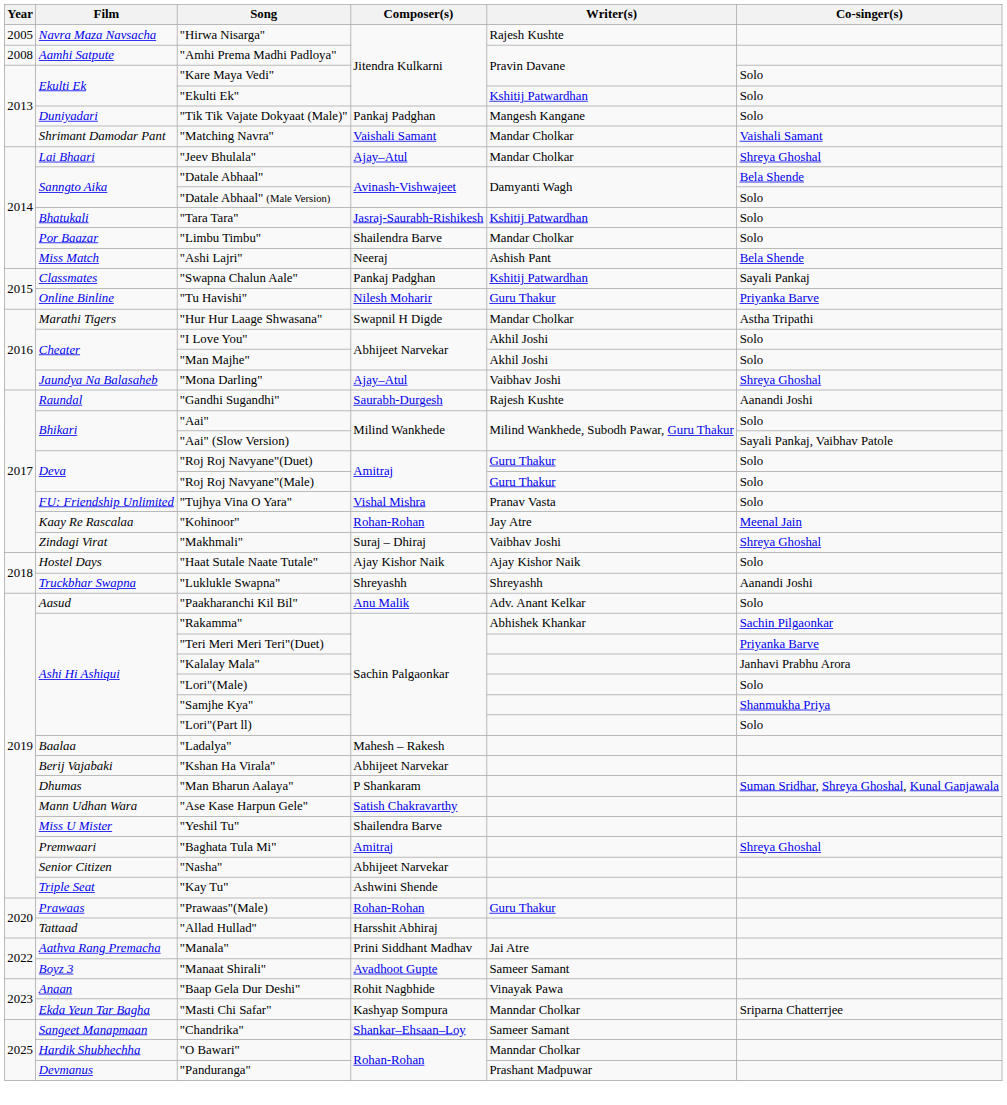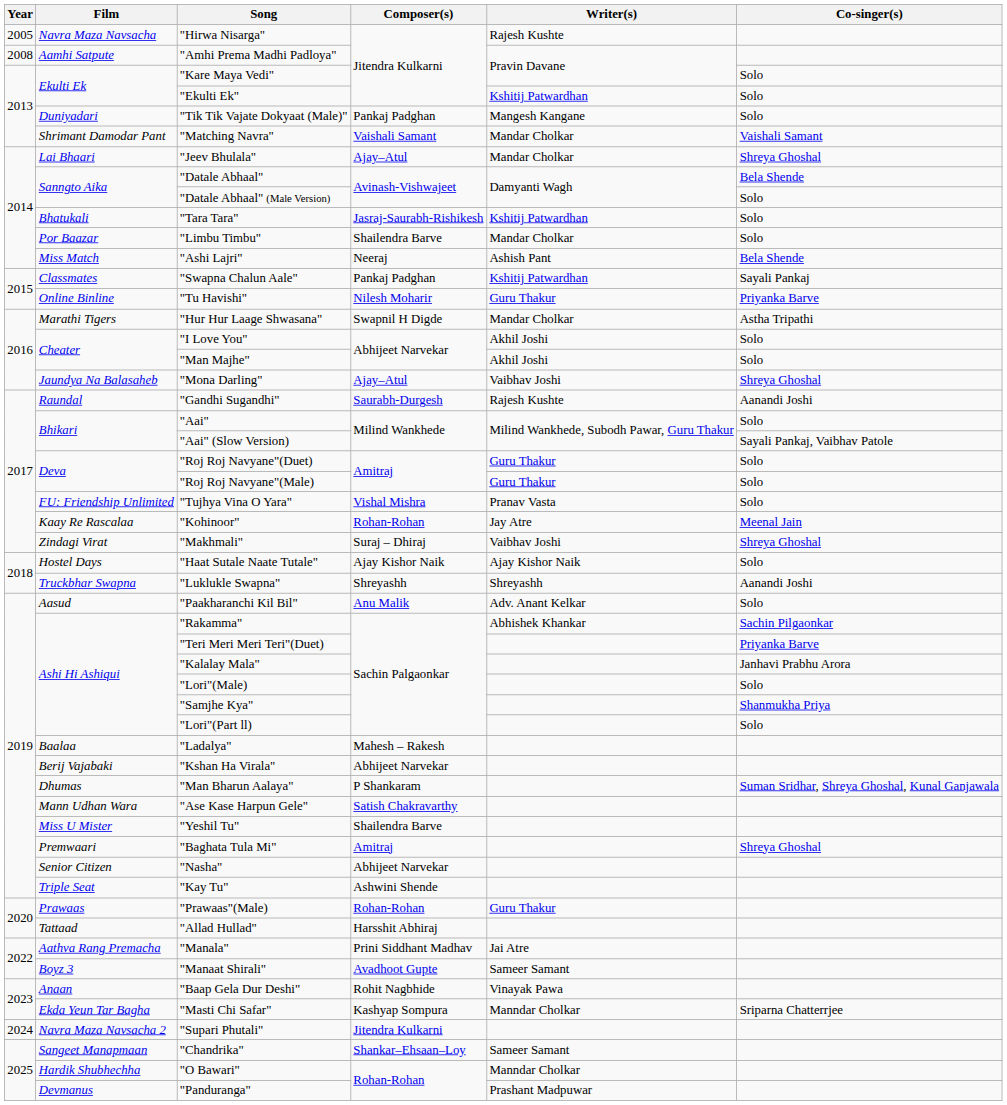 <table class="wikitable">
 <tr>
 <th>Year</th>
 <th>Film</th>
 <th>Song</th>
 <th>Composer(s)</th>
 <th>Writer(s)</th>
 <th>Co-singer(s)</th>
 </tr>
 <tr>
 <td>2005</td>
 <td><em><a href='#'>Navra Maza Navsacha</a></em></td>
 <td>"Hirwa Nisarga"</td>
 <td rowspan="4">Jitendra Kulkarni</td>
 <td>Rajesh Kushte</td>
 <td></td>
 </tr>
 <tr>
 <td>2008</td>
 <td><em><a href='#'>Aamhi Satpute</a></em></td>
 <td>"Amhi Prema Madhi Padloya"</td>
 <td rowspan="2">Pravin Davane</td>
 <td></td>
 </tr>
 <tr>
 <td rowspan="4">2013</td>
 <td Rowspan="2"><em><a href='#'>Ekulti Ek</a></em></td>
 <td>"Kare Maya Vedi"</td>
 <td>Solo</td>
 </tr>
 <tr>
 <td>"Ekulti Ek"</td>
 <td><a href='#'>Kshitij Patwardhan</a></td>
 <td>Solo</td>
 </tr>
 <tr>
 <td><em><a href='#'>Duniyadari</a></em></td>
 <td>"Tik Tik Vajate Dokyaat (Male)"</td>
 <td>Pankaj Padghan</td>
 <td>Mangesh Kangane</td>
 <td>Solo</td>
 </tr>
 <tr>
 <td><em>Shrimant Damodar Pant</em></td>
 <td>"Matching Navra"</td>
 <td><a href='#'>Vaishali Samant</a></td>
 <td>Mandar Cholkar</td>
 <td><a href='#'>Vaishali Samant</a></td>
 </tr>
 <tr>
 <td rowspan="6">2014</td>
 <td><em><a href='#'>Lai Bhaari</a></em></td>
 <td>"Jeev Bhulala"</td>
 <td><a href='#'>Ajay–Atul</a></td>
 <td>Mandar Cholkar</td>
 <td><a href='#'>Shreya Ghoshal</a></td>
 </tr>
 <tr>
 <td rowspan="2"><em><a href='#'>Sanngto Aika</a></em></td>
 <td>"Datale Abhaal"</td>
 <td rowspan="2"><a href='#'>Avinash-Vishwajeet</a></td>
 <td rowspan="2">Damyanti Wagh</td>
 <td><a href='#'>Bela Shende</a></td>
 </tr>
 <tr>
 <td>"Datale Abhaal" <small>(Male Version)</small></td>
 <td>Solo</td>
 </tr>
 <tr>
 <td><em><a href='#'>Bhatukali</a></em></td>
 <td>"Tara Tara"</td>
 <td><a href='#'>Jasraj-Saurabh-Rishikesh</a></td>
 <td><a href='#'>Kshitij Patwardhan</a></td>
 <td>Solo</td>
 </tr>
 <tr>
 <td><em><a href='#'>Por Baazar</a></em></td>
 <td>"Limbu Timbu"</td>
 <td>Shailendra Barve</td>
 <td>Mandar Cholkar</td>
 <td>Solo</td>
 </tr>
 <tr>
 <td><em><a href='#'>Miss Match</a></em></td>
 <td>"Ashi Lajri"</td>
 <td>Neeraj</td>
 <td>Ashish Pant</td>
 <td><a href='#'>Bela Shende</a></td>
 </tr>
 <tr>
 <td rowspan="2">2015</td>
 <td><em><a href='#'>Classmates</a></em></td>
 <td>"Swapna Chalun Aale"</td>
 <td>Pankaj Padghan</td>
 <td><a href='#'>Kshitij Patwardhan</a></td>
 <td>Sayali Pankaj</td>
 </tr>
 <tr>
 <td><em><a href='#'>Online Binline</a></em></td>
 <td>"Tu Havishi"</td>
 <td><a href='#'>Nilesh Moharir</a></td>
 <td><a href='#'>Guru Thakur</a></td>
 <td><a href='#'>Priyanka Barve</a></td>
 </tr>
 <tr>
 <td rowspan="4">2016</td>
 <td><em>Marathi Tigers</em></td>
 <td>"Hur Hur Laage Shwasana"</td>
 <td>Swapnil H Digde</td>
 <td>Mandar Cholkar</td>
 <td>Astha Tripathi</td>
 </tr>
 <tr>
 <td rowspan="2"><em><a href='#'>Cheater</a></em></td>
 <td>"I Love You"</td>
 <td rowspan="2">Abhijeet Narvekar</td>
 <td>Akhil Joshi</td>
 <td>Solo</td>
 </tr>
 <tr>
 <td>"Man Majhe"</td>
 <td>Akhil Joshi</td>
 <td>Solo</td>
 </tr>
 <tr>
 <td><em><a href='#'>Jaundya Na Balasaheb</a></em></td>
 <td>"Mona Darling"</td>
 <td><a href='#'>Ajay–Atul</a></td>
 <td>Vaibhav Joshi</td>
 <td><a href='#'>Shreya Ghoshal</a></td>
 </tr>
 <tr>
 <td rowspan="8">2017</td>
 <td><em><a href='#'>Raundal</a></em></td>
 <td>"Gandhi Sugandhi"</td>
 <td><a href='#'>Saurabh-Durgesh</a></td>
 <td>Rajesh Kushte</td>
 <td>Aanandi Joshi</td>
 </tr>
 <tr>
 <td rowspan="2"><em><a href='#'>Bhikari</a></em></td>
 <td>"Aai"</td>
 <td rowspan="2">Milind Wankhede</td>
 <td rowspan="2">Milind Wankhede, Subodh Pawar, <a href='#'>Guru Thakur</a></td>
 <td>Solo</td>
 </tr>
 <tr>
 <td>"Aai" (Slow Version)</td>
 <td>Sayali Pankaj, Vaibhav Patole</td>
 </tr>
 <tr>
 <td rowspan="2"><a href='#'><em>Deva</em></a></td>
 <td>"Roj Roj Navyane"(Duet)</td>
 <td rowspan="2"><a href='#'>Amitraj</a></td>
 <td><a href='#'>Guru Thakur</a></td>
 <td>Solo</td>
 </tr>
 <tr>
 <td>"Roj Roj Navyane"(Male)</td>
 <td><a href='#'>Guru Thakur</a></td>
 <td>Solo</td>
 </tr>
 <tr>
 <td><em><a href='#'>FU: Friendship Unlimited</a></em></td>
 <td>"Tujhya Vina O Yara"</td>
 <td><a href='#'>Vishal Mishra</a></td>
 <td>Pranav Vasta</td>
 <td>Solo</td>
 </tr>
 <tr>
 <td><em>Kaay Re Rascalaa</em></td>
 <td>"Kohinoor"</td>
 <td><a href='#'>Rohan-Rohan</a></td>
 <td>Jay Atre</td>
 <td><a href='#'>Meenal Jain</a></td>
 </tr>
 <tr>
 <td><em>Zindagi Virat</em></td>
 <td>"Makhmali"</td>
 <td>Suraj – Dhiraj</td>
 <td>Vaibhav Joshi</td>
 <td><a href='#'>Shreya Ghoshal</a></td>
 </tr>
 <tr>
 <td rowspan="2">2018</td>
 <td><em>Hostel Days</em></td>
 <td>"Haat Sutale Naate Tutale"</td>
 <td>Ajay Kishor Naik</td>
 <td>Ajay Kishor Naik</td>
 <td>Solo</td>
 </tr>
 <tr>
 <td><em><a href='#'>Truckbhar Swapna</a></em></td>
 <td>"Luklukle Swapna"</td>
 <td>Shreyashh</td>
 <td>Shreyashh</td>
 <td>Aanandi Joshi</td>
 </tr>
 <tr>
 <td rowspan="15">2019</td>
 <td><em>Aasud</em></td>
 <td>"Paakharanchi Kil Bil"</td>
 <td><a href='#'>Anu Malik</a></td>
 <td>Adv. Anant Kelkar</td>
 <td>Solo</td>
 </tr>
 <tr>
 <td rowspan="6"><em><a href='#'>Ashi Hi Ashiqui</a></em></td>
 <td>"Rakamma"</td>
 <td rowspan="6">Sachin Palgaonkar</td>
 <td>Abhishek Khankar</td>
 <td><a href='#'>Sachin Pilgaonkar</a></td>
 </tr>
 <tr>
 <td>"Teri Meri Meri Teri"(Duet)</td>
 <td></td>
 <td><a href='#'>Priyanka Barve</a></td>
 </tr>
 <tr>
 <td>"Kalalay Mala"</td>
 <td></td>
 <td>Janhavi Prabhu Arora</td>
 </tr>
 <tr>
 <td>"Lori"(Male)</td>
 <td></td>
 <td>Solo</td>
 </tr>
 <tr>
 <td>"Samjhe Kya"</td>
 <td></td>
 <td><a href='#'>Shanmukha Priya</a></td>
 </tr>
 <tr>
 <td>"Lori"(Part ll)</td>
 <td></td>
 <td>Solo</td>
 </tr>
 <tr>
 <td><em>Baalaa</em></td>
 <td>"Ladalya"</td>
 <td>Mahesh – Rakesh</td>
 <td></td>
 <td></td>
 </tr>
 <tr>
 <td><em>Berij Vajabaki</em></td>
 <td>"Kshan Ha Virala"</td>
 <td>Abhijeet Narvekar</td>
 <td></td>
 <td></td>
 </tr>
 <tr>
 <td><em>Dhumas</em></td>
 <td>"Man Bharun Aalaya"</td>
 <td>P Shankaram</td>
 <td></td>
 <td><a href='#'>Suman Sridhar</a>, <a href='#'>Shreya Ghoshal</a>, <a href='#'>Kunal Ganjawala</a></td>
 </tr>
 <tr>
 <td><em>Mann Udhan Wara</em></td>
 <td>"Ase Kase Harpun Gele"</td>
 <td><a href='#'>Satish Chakravarthy</a></td>
 <td></td>
 <td></td>
 </tr>
 <tr>
 <td><em><a href='#'>Miss U Mister</a></em></td>
 <td>"Yeshil Tu"</td>
 <td>Shailendra Barve</td>
 <td></td>
 <td></td>
 </tr>
 <tr>
 <td><em>Premwaari</em></td>
 <td>"Baghata Tula Mi"</td>
 <td><a href='#'>Amitraj</a></td>
 <td></td>
 <td><a href='#'>Shreya Ghoshal</a></td>
 </tr>
 <tr>
 <td><em>Senior Citizen</em></td>
 <td>"Nasha"</td>
 <td>Abhijeet Narvekar</td>
 <td></td>
 <td></td>
 </tr>
 <tr>
 <td><em><a href='#'>Triple Seat</a></em></td>
 <td>"Kay Tu"</td>
 <td>Ashwini Shende</td>
 <td></td>
 <td></td>
 </tr>
 <tr>
 <td rowspan="2">2020</td>
 <td><em><a href='#'>Prawaas</a></em></td>
 <td>"Prawaas"(Male)</td>
 <td><a href='#'>Rohan-Rohan</a></td>
 <td><a href='#'>Guru Thakur</a></td>
 <td></td>
 </tr>
 <tr>
 <td><em>Tattaad</em></td>
 <td>"Allad Hullad"</td>
 <td>Harsshit Abhiraj</td>
 <td></td>
 <td></td>
 </tr>
 <tr>
 <td rowspan="2">2022</td>
 <td><em><a href='#'>Aathva Rang Premacha</a></em></td>
 <td>"Manala"</td>
 <td>Prini Siddhant Madhav</td>
 <td>Jai Atre</td>
 <td></td>
 </tr>
 <tr>
 <td><em><a href='#'>Boyz 3</a></em></td>
 <td>"Manaat Shirali"</td>
 <td><a href='#'>Avadhoot Gupte</a></td>
 <td>Sameer Samant</td>
 <td></td>
 </tr>
 <tr>
 <td rowspan="2">2023</td>
 <td><em><a href='#'>Anaan</a></em></td>
 <td>"Baap Gela Dur Deshi"</td>
 <td>Rohit Nagbhide</td>
 <td>Vinayak Pawa</td>
 <td></td>
 </tr>
 <tr>
 <td><em><a href='#'>Ekda Yeun Tar Bagha</a></em></td>
 <td>"Masti Chi Safar"</td>
 <td>Kashyap Sompura</td>
 <td>Manndar Cholkar</td>
 <td>Sriparna Chatterrjee</td>
 </tr>
 <tr>
+<td>2024</td>
+<td><em><a href='#'>Navra Maza Navsacha 2</a></em></td>
+<td>"Supari Phutali"</td>
+<td><a href='#'>Jitendra Kulkarni</a></td>
+<td></td>
+<td></td>
+</tr>
+<tr>
 <td rowspan="3">2025</td>
 <td><em><a href='#'>Sangeet Manapmaan</a></em></td>
 <td>"Chandrika"</td>
 <td><a href='#'>Shankar–Ehsaan–Loy</a></td>
 <td>Sameer Samant</td>
 <td></td>
 </tr>
 <tr>
 <td><em><a href='#'>Hardik Shubhechha</a></em></td>
 <td>"O Bawari"</td>
 <td rowspan="2"><a href='#'>Rohan-Rohan</a></td>
 <td>Manndar Cholkar</td>
 <td></td>
 </tr>
 <tr>
 <td><em><a href='#'>Devmanus</a></em></td>
 <td>"Panduranga"</td>
 <td>Prashant Madpuwar</td>
 <td></td>
 </tr>
 </table>
